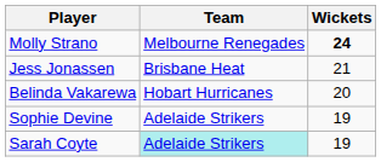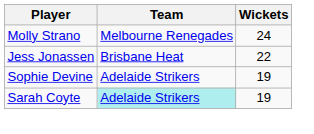 <table class="wikitable" style="text-align: center;">
 <tr>
 <th>Player</th>
 <th>Team</th>
 <th>Wickets</th>
 </tr>
 <tr>
 <td style="text-align:left"><a href='#'>Molly Strano</a></td>
 <td style="text-align:left"><a href='#'>Melbourne Renegades</a></td>
-<td><strong>24</strong></td>
+<td>24</td>
 </tr>
 <tr>
 <td style="text-align:left"><a href='#'>Jess Jonassen</a></td>
 <td style="text-align:left"><a href='#'>Brisbane Heat</a></td>
-<td>21</td>
-</tr>
-<tr>
-<td style="text-align:left"><a href='#'>Belinda Vakarewa</a></td>
-<td style="text-align:left"><a href='#'>Hobart Hurricanes</a></td>
-<td>20</td>
+<td>22</td>
 </tr>
 <tr>
 <td style="text-align:left"><a href='#'>Sophie Devine</a></td>
 <td style="text-align:left"><a href='#'>Adelaide Strikers</a></td>
 <td>19</td>
 </tr>
 <tr>
 <td style="text-align:left"><a href='#'>Sarah Coyte</a></td>
 <td style="background: paleturquoise; text-align:left"><a href='#'>Adelaide Strikers</a></td>
 <td>19</td>
 </tr>
 </table>
